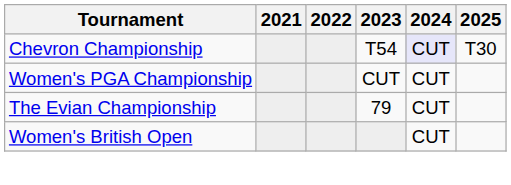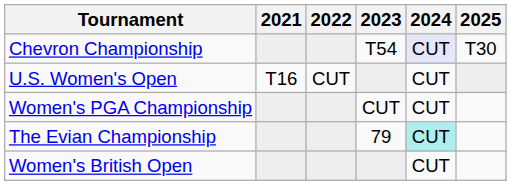 <table class="wikitable" style="font-size:95%;text-align:center;">
 <tr>
 <th>Tournament</th>
 <th>2021</th>
 <th>2022</th>
 <th>2023</th>
 <th>2024</th>
 <th>2025</th>
 </tr>
 <tr>
 <td align=left><a href='#'>Chevron Championship</a></td>
 <td style="background:#eeeeee;"></td>
 <td style="background:#eeeeee;"></td>
 <td>T54</td>
 <td style="background: lavender;">CUT</td>
 <td>T30</td>
 </tr>
 <tr>
+<td align=left><a href='#'>U.S. Women's Open</a></td>
+<td>T16</td>
+<td>CUT</td>
+<td style="background:#eeeeee;"></td>
+<td>CUT</td>
+<td style="background:#eeeeee;"></td>
+</tr>
+<tr>
 <td align=left><a href='#'>Women's PGA Championship</a></td>
 <td style="background:#eeeeee;"></td>
 <td style="background:#eeeeee;"></td>
 <td>CUT</td>
 <td>CUT</td>
 <td></td>
 </tr>
 <tr>
 <td align=left><a href='#'>The Evian Championship</a></td>
 <td style="background:#eeeeee;"></td>
 <td style="background:#eeeeee;"></td>
 <td>79</td>
-<td>CUT</td>
+<td style="background: paleturquoise;">CUT</td>
 <td></td>
 </tr>
 <tr>
 <td align=left><a href='#'>Women's British Open</a></td>
 <td style="background:#eeeeee;"></td>
 <td style="background:#eeeeee;"></td>
 <td style="background:#eeeeee;"></td>
 <td>CUT</td>
 <td></td>
 </tr>
 </table>
